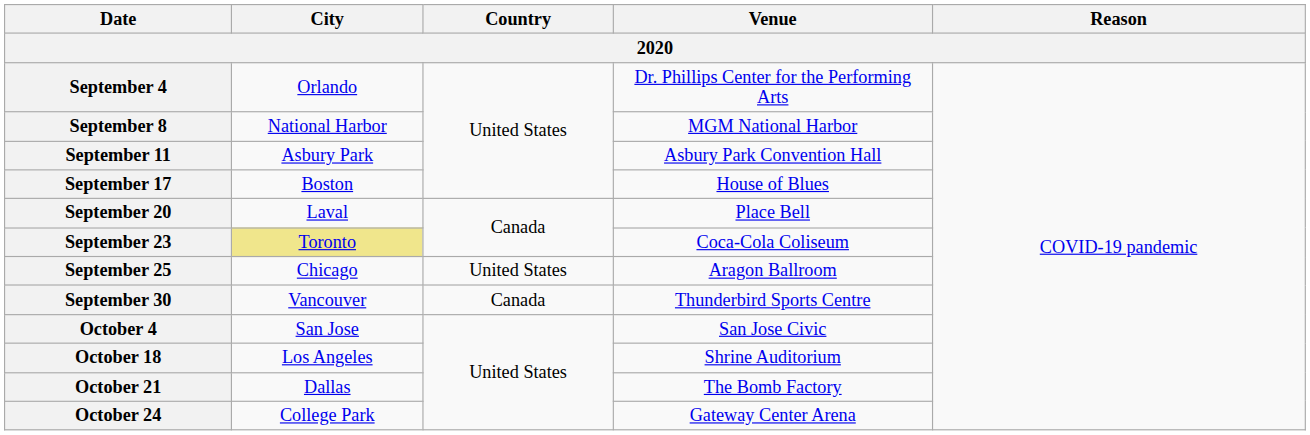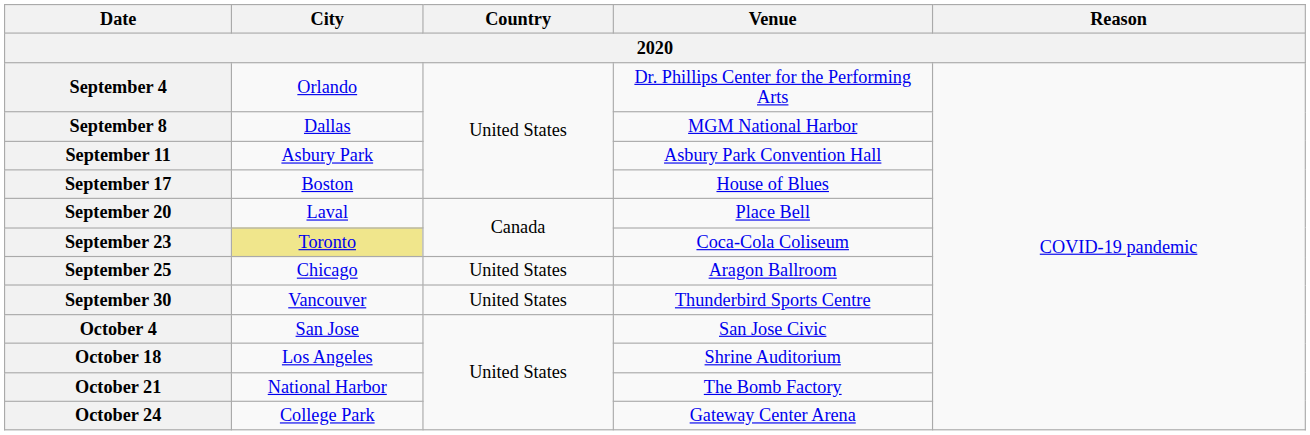 <table class="wikitable plainrowheaders" style="text-align:center;">
 <tr>
 <th scope="col" style="width:12em;">Date</th>
 <th scope="col" style="width:10em;">City</th>
 <th scope="col" style="width:10em;">Country</th>
 <th scope="col" style="width:17em;">Venue</th>
 <th scope="col" style="width:20em;">Reason</th>
 </tr>
 <tr>
 <th colspan="5">2020</th>
 </tr>
 <tr>
 <th scope="row" style="text-align:center;">September 4</th>
 <td><a href='#'>Orlando</a></td>
 <td rowspan="4">United States</td>
 <td><a href='#'>Dr. Phillips Center for the Performing Arts</a></td>
 <td rowspan="12"><a href='#'>COVID-19 pandemic</a></td>
 </tr>
 <tr>
 <th scope="row" style="text-align:center;">September 8</th>
-<td><a href='#'>National Harbor</a></td>
+<td><a href='#'>Dallas</a></td>
 <td><a href='#'>MGM National Harbor</a></td>
 </tr>
 <tr>
 <th scope="row" style="text-align:center;">September 11</th>
 <td><a href='#'>Asbury Park</a></td>
 <td><a href='#'>Asbury Park Convention Hall</a></td>
 </tr>
 <tr>
 <th scope="row" style="text-align:center;">September 17</th>
 <td><a href='#'>Boston</a></td>
 <td><a href='#'>House of Blues</a></td>
 </tr>
 <tr>
 <th scope="row" style="text-align:center;">September 20</th>
 <td><a href='#'>Laval</a></td>
 <td rowspan="2">Canada</td>
 <td><a href='#'>Place Bell</a></td>
 </tr>
 <tr>
 <th scope="row" style="text-align:center;">September 23</th>
 <td style="background: khaki;"><a href='#'>Toronto</a></td>
 <td><a href='#'>Coca-Cola Coliseum</a></td>
 </tr>
 <tr>
 <th scope="row" style="text-align:center;">September 25</th>
 <td><a href='#'>Chicago</a></td>
 <td>United States</td>
 <td><a href='#'>Aragon Ballroom</a></td>
 </tr>
 <tr>
 <th scope="row" style="text-align:center;">September 30</th>
 <td><a href='#'>Vancouver</a></td>
-<td>Canada</td>
+<td>United States</td>
 <td><a href='#'>Thunderbird Sports Centre</a></td>
 </tr>
 <tr>
 <th scope="row" style="text-align:center;">October 4</th>
 <td><a href='#'>San Jose</a></td>
 <td rowspan="4">United States</td>
 <td><a href='#'>San Jose Civic</a></td>
 </tr>
 <tr>
 <th scope="row" style="text-align:center;">October 18</th>
 <td><a href='#'>Los Angeles</a></td>
 <td><a href='#'>Shrine Auditorium</a></td>
 </tr>
 <tr>
 <th scope="row" style="text-align:center;">October 21</th>
-<td><a href='#'>Dallas</a></td>
+<td><a href='#'>National Harbor</a></td>
 <td><a href='#'>The Bomb Factory</a></td>
 </tr>
 <tr>
 <th scope="row" style="text-align:center;">October 24</th>
 <td><a href='#'>College Park</a></td>
 <td><a href='#'>Gateway Center Arena</a></td>
 </tr>
 </table>
